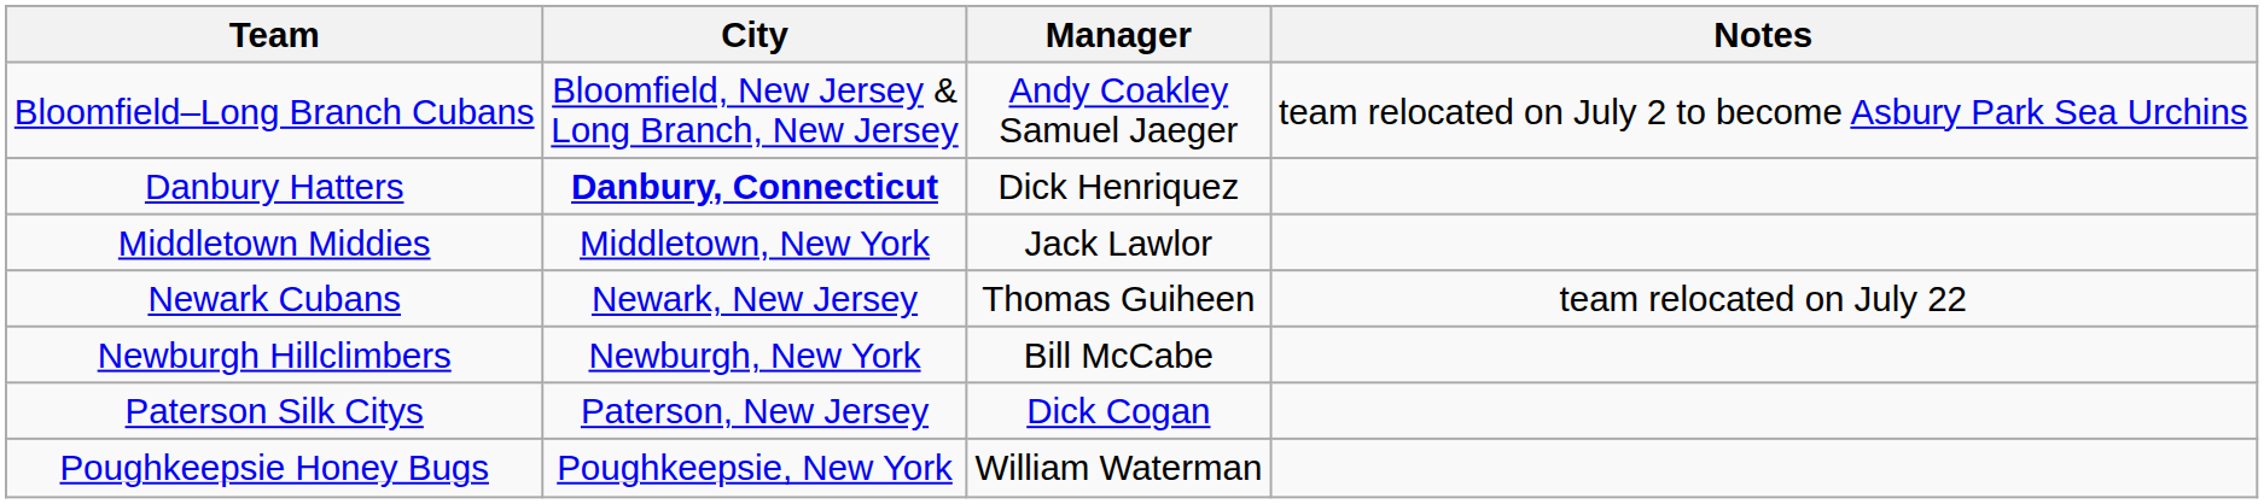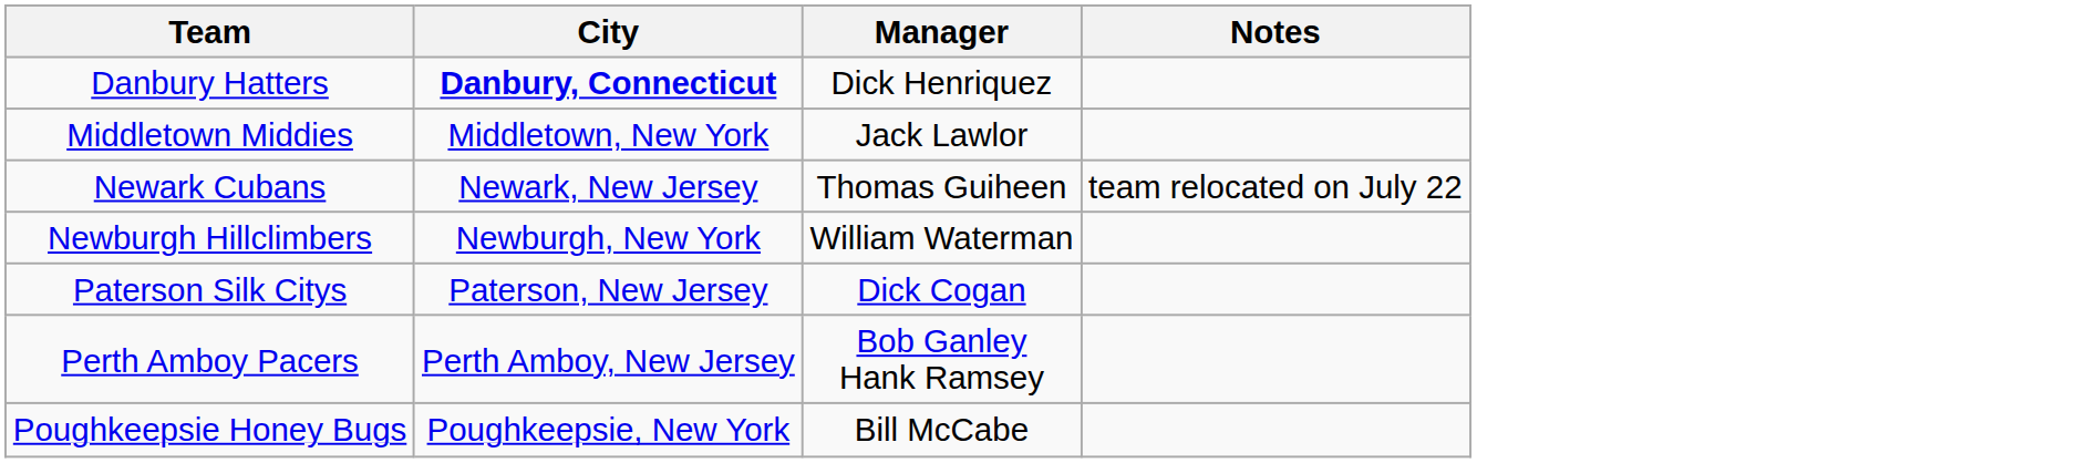 <table class="wikitable" style="text-align:center; font-size: 95%;">
 <tr>
 <th>Team</th>
 <th>City</th>
 <th>Manager</th>
 <th>Notes</th>
-</tr>
-<tr>
-<td><a href='#'>Bloomfield–Long Branch Cubans</a></td>
-<td><a href='#'>Bloomfield, New Jersey</a> &<br><a href='#'>Long Branch, New Jersey</a></td>
-<td><a href='#'>Andy Coakley</a><br>Samuel Jaeger</td>
-<td>team relocated on July 2 to become <a href='#'>Asbury Park Sea Urchins</a></td>
 </tr>
 <tr>
 <td><a href='#'>Danbury Hatters</a></td>
 <td><strong><a href='#'>Danbury, Connecticut</a></strong></td>
 <td>Dick Henriquez</td>
 <td></td>
 </tr>
 <tr>
 <td><a href='#'>Middletown Middies</a></td>
 <td><a href='#'>Middletown, New York</a></td>
 <td>Jack Lawlor</td>
 <td></td>
 </tr>
 <tr>
 <td><a href='#'>Newark Cubans</a></td>
 <td><a href='#'>Newark, New Jersey</a></td>
 <td>Thomas Guiheen</td>
 <td>team relocated on July 22</td>
 </tr>
 <tr>
 <td><a href='#'>Newburgh Hillclimbers</a></td>
 <td><a href='#'>Newburgh, New York</a></td>
-<td>Bill McCabe</td>
+<td>William Waterman</td>
 <td></td>
 </tr>
 <tr>
 <td><a href='#'>Paterson Silk Citys</a></td>
 <td><a href='#'>Paterson, New Jersey</a></td>
 <td><a href='#'>Dick Cogan</a></td>
 <td></td>
 </tr>
 <tr>
+<td><a href='#'>Perth Amboy Pacers</a></td>
+<td><a href='#'>Perth Amboy, New Jersey</a></td>
+<td><a href='#'>Bob Ganley</a><br>Hank Ramsey</td>
+<td></td>
+</tr>
+<tr>
 <td><a href='#'>Poughkeepsie Honey Bugs</a></td>
 <td><a href='#'>Poughkeepsie, New York</a></td>
-<td>William Waterman</td>
+<td>Bill McCabe</td>
 <td></td>
 </tr>
 </table>
